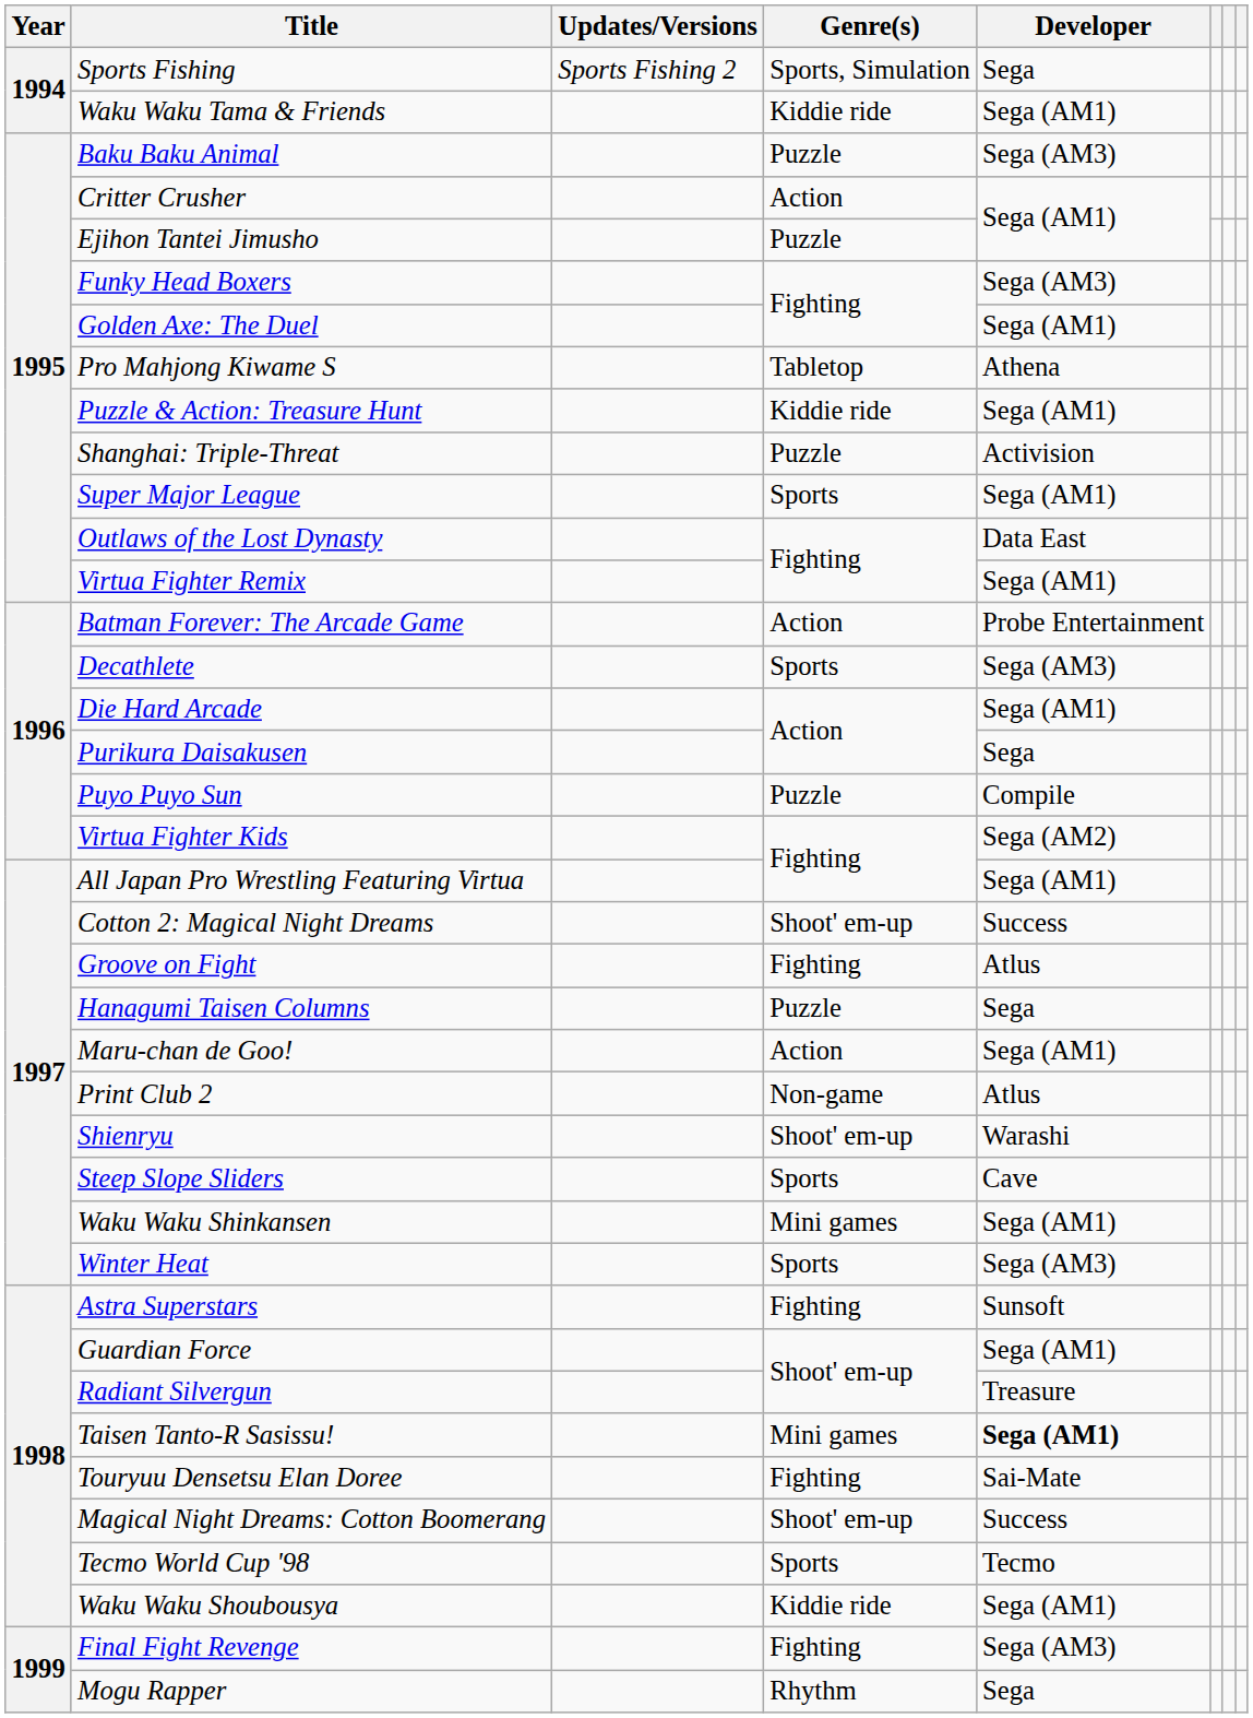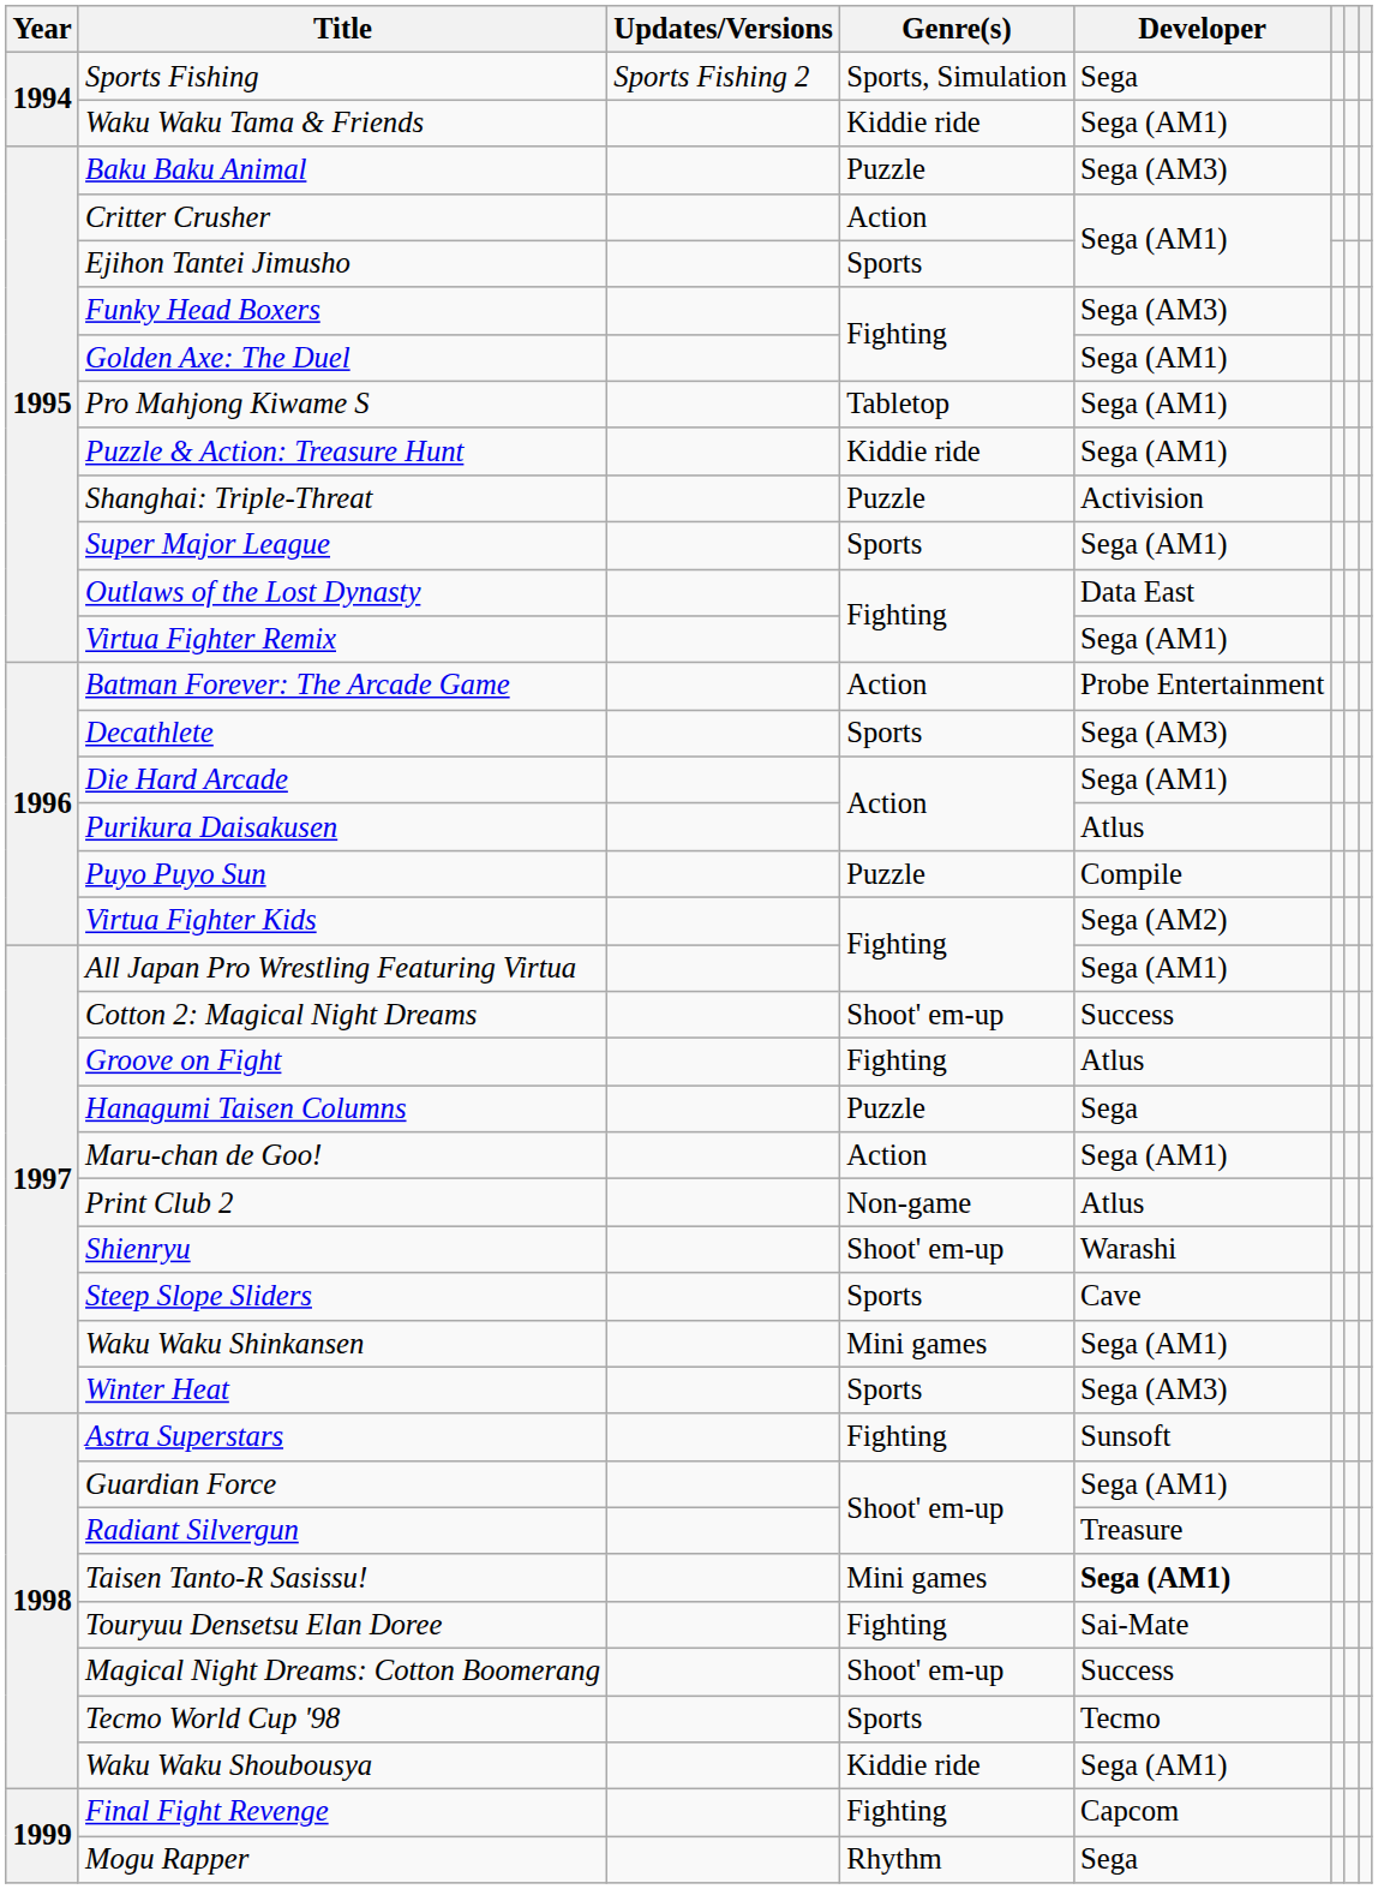 <table class="wikitable sortable">
 <tr>
 <th>Year</th>
 <th>Title</th>
 <th>Updates/Versions</th>
 <th>Genre(s)</th>
 <th>Developer</th>
 <th></th>
 <th></th>
 <th></th>
 </tr>
 <tr>
 <th rowspan="2">1994</th>
 <td><em>Sports Fishing</em></td>
 <td><em>Sports Fishing 2</em></td>
 <td>Sports, Simulation</td>
 <td>Sega</td>
 <td></td>
 <td></td>
 <td></td>
 </tr>
 <tr>
 <td><em>Waku Waku Tama & Friends</em></td>
 <td></td>
 <td>Kiddie ride</td>
 <td>Sega (AM1)</td>
 <td></td>
 <td></td>
 <td></td>
 </tr>
 <tr>
 <th rowspan="11">1995</th>
 <td><em><a href='#'>Baku Baku Animal</a></em></td>
 <td></td>
 <td>Puzzle</td>
 <td>Sega (AM3)</td>
 <td></td>
 <td></td>
 <td></td>
 </tr>
 <tr>
 <td><em>Critter Crusher</em></td>
 <td></td>
 <td>Action</td>
 <td rowspan="2">Sega (AM1)</td>
 <td></td>
 <td></td>
 <td></td>
 </tr>
 <tr>
 <td><em>Ejihon Tantei Jimusho</em></td>
 <td></td>
-<td>Puzzle</td>
+<td>Sports</td>
 <td></td>
 <td></td>
 <td></td>
 </tr>
 <tr>
 <td><em><a href='#'>Funky Head Boxers</a></em></td>
 <td></td>
 <td rowspan="2">Fighting</td>
 <td>Sega (AM3)</td>
 <td></td>
 <td></td>
 <td></td>
 </tr>
 <tr>
 <td><em><a href='#'>Golden Axe: The Duel</a></em></td>
 <td></td>
 <td>Sega (AM1)</td>
 <td></td>
 <td></td>
 <td></td>
 </tr>
 <tr>
 <td><em>Pro Mahjong Kiwame S</em></td>
 <td></td>
 <td>Tabletop</td>
-<td>Athena</td>
+<td>Sega (AM1)</td>
 <td></td>
 <td></td>
 <td></td>
 </tr>
 <tr>
 <td><em><a href='#'>Puzzle & Action: Treasure Hunt</a></em></td>
 <td></td>
 <td>Kiddie ride</td>
 <td>Sega (AM1)</td>
 <td></td>
 <td></td>
 <td></td>
 </tr>
 <tr>
 <td><em>Shanghai: Triple-Threat</em></td>
 <td></td>
 <td>Puzzle</td>
 <td>Activision</td>
 <td></td>
 <td></td>
 <td></td>
 </tr>
 <tr>
 <td><em><a href='#'>Super Major League</a></em></td>
 <td></td>
 <td>Sports</td>
 <td>Sega (AM1)</td>
 <td></td>
 <td></td>
 <td></td>
 </tr>
 <tr>
 <td><em><a href='#'>Outlaws of the Lost Dynasty</a></em></td>
 <td></td>
 <td rowspan="2">Fighting</td>
 <td>Data East</td>
 <td></td>
 <td></td>
 <td></td>
 </tr>
 <tr>
 <td><em><a href='#'>Virtua Fighter Remix</a></em></td>
 <td></td>
 <td>Sega (AM1)</td>
 <td></td>
 <td></td>
 <td></td>
 </tr>
 <tr>
 <th rowspan="6">1996</th>
 <td><em><a href='#'>Batman Forever: The Arcade Game</a></em></td>
 <td></td>
 <td>Action</td>
 <td>Probe Entertainment</td>
 <td></td>
 <td></td>
 <td></td>
 </tr>
 <tr>
 <td><em><a href='#'>Decathlete</a></em></td>
 <td></td>
 <td>Sports</td>
 <td>Sega (AM3)</td>
 <td></td>
 <td></td>
 <td></td>
 </tr>
 <tr>
 <td><em><a href='#'>Die Hard Arcade</a></em></td>
 <td></td>
 <td rowspan="2">Action</td>
 <td>Sega (AM1)</td>
 <td></td>
 <td></td>
 <td></td>
 </tr>
 <tr>
 <td><em><a href='#'>Purikura Daisakusen</a></em></td>
 <td></td>
-<td>Sega</td>
+<td>Atlus</td>
 <td></td>
 <td></td>
 <td></td>
 </tr>
 <tr>
 <td><em><a href='#'>Puyo Puyo Sun</a></em></td>
 <td></td>
 <td>Puzzle</td>
 <td>Compile</td>
 <td></td>
 <td></td>
 <td></td>
 </tr>
 <tr>
 <td><em><a href='#'>Virtua Fighter Kids</a></em></td>
 <td></td>
 <td rowspan="2">Fighting</td>
 <td>Sega (AM2)</td>
 <td></td>
 <td></td>
 <td></td>
 </tr>
 <tr>
 <th rowspan="10">1997</th>
 <td><em>All Japan Pro Wrestling Featuring Virtua</em></td>
 <td></td>
 <td>Sega (AM1)</td>
 <td></td>
 <td></td>
 <td></td>
 </tr>
 <tr>
 <td><em>Cotton 2: Magical Night Dreams</em></td>
 <td></td>
 <td>Shoot' em-up</td>
 <td>Success</td>
 <td></td>
 <td></td>
 <td></td>
 </tr>
 <tr>
 <td><em><a href='#'>Groove on Fight</a></em></td>
 <td></td>
 <td>Fighting</td>
 <td>Atlus</td>
 <td></td>
 <td></td>
 <td></td>
 </tr>
 <tr>
 <td><em><a href='#'>Hanagumi Taisen Columns</a></em></td>
 <td></td>
 <td>Puzzle</td>
 <td>Sega</td>
 <td></td>
 <td></td>
 <td></td>
 </tr>
 <tr>
 <td><em>Maru-chan de Goo!</em></td>
 <td></td>
 <td>Action</td>
 <td>Sega (AM1)</td>
 <td></td>
 <td></td>
 <td></td>
 </tr>
 <tr>
 <td><em>Print Club 2</em></td>
 <td></td>
 <td>Non-game</td>
 <td>Atlus</td>
 <td></td>
 <td></td>
 <td></td>
 </tr>
 <tr>
 <td><em><a href='#'>Shienryu</a></em></td>
 <td></td>
 <td>Shoot' em-up</td>
 <td>Warashi</td>
 <td></td>
 <td></td>
 <td></td>
 </tr>
 <tr>
 <td><em><a href='#'>Steep Slope Sliders</a></em></td>
 <td></td>
 <td>Sports</td>
 <td>Cave</td>
 <td></td>
 <td></td>
 <td></td>
 </tr>
 <tr>
 <td><em>Waku Waku Shinkansen</em></td>
 <td></td>
 <td>Mini games</td>
 <td>Sega (AM1)</td>
 <td></td>
 <td></td>
 <td></td>
 </tr>
 <tr>
 <td><em><a href='#'>Winter Heat</a></em></td>
 <td></td>
 <td>Sports</td>
 <td>Sega (AM3)</td>
 <td></td>
 <td></td>
 <td></td>
 </tr>
 <tr>
 <th rowspan="8">1998</th>
 <td><em><a href='#'>Astra Superstars</a></em></td>
 <td></td>
 <td>Fighting</td>
 <td>Sunsoft</td>
 <td></td>
 <td></td>
 <td></td>
 </tr>
 <tr>
 <td><em>Guardian Force</em></td>
 <td></td>
 <td rowspan="2">Shoot' em-up</td>
 <td>Sega (AM1)</td>
 <td></td>
 <td></td>
 <td></td>
 </tr>
 <tr>
 <td><em><a href='#'>Radiant Silvergun</a></em></td>
 <td></td>
 <td>Treasure</td>
 <td></td>
 <td></td>
 <td></td>
 </tr>
 <tr>
 <td><em>Taisen Tanto-R Sasissu!</em></td>
 <td></td>
 <td>Mini games</td>
 <td><strong>Sega (AM1)</strong></td>
 <td></td>
 <td></td>
 <td></td>
 </tr>
 <tr>
 <td><em>Touryuu Densetsu Elan Doree</em></td>
 <td></td>
 <td>Fighting</td>
 <td>Sai-Mate</td>
 <td></td>
 <td></td>
 <td></td>
 </tr>
 <tr>
 <td><em>Magical Night Dreams: Cotton Boomerang</em></td>
 <td></td>
 <td>Shoot' em-up</td>
 <td>Success</td>
 <td></td>
 <td></td>
 <td></td>
 </tr>
 <tr>
 <td><em>Tecmo World Cup '98</em></td>
 <td></td>
 <td>Sports</td>
 <td>Tecmo</td>
 <td></td>
 <td></td>
 <td></td>
 </tr>
 <tr>
 <td><em>Waku Waku Shoubousya</em></td>
 <td></td>
 <td>Kiddie ride</td>
 <td>Sega (AM1)</td>
 <td></td>
 <td></td>
 <td></td>
 </tr>
 <tr>
 <th rowspan="2">1999</th>
 <td><em><a href='#'>Final Fight Revenge</a></em></td>
 <td></td>
 <td>Fighting</td>
-<td>Sega (AM3)</td>
+<td>Capcom</td>
 <td></td>
 <td></td>
 <td></td>
 </tr>
 <tr>
 <td><em>Mogu Rapper</em></td>
 <td></td>
 <td>Rhythm</td>
 <td>Sega</td>
 <td></td>
 <td></td>
 <td></td>
 </tr>
 </table>
